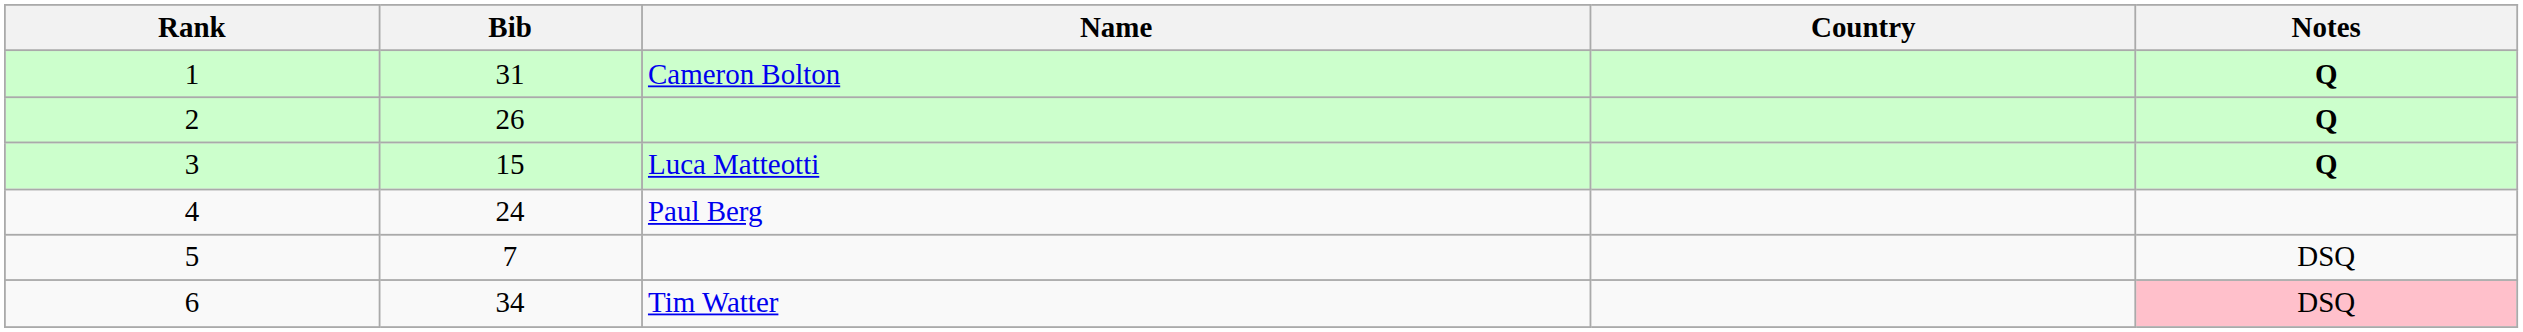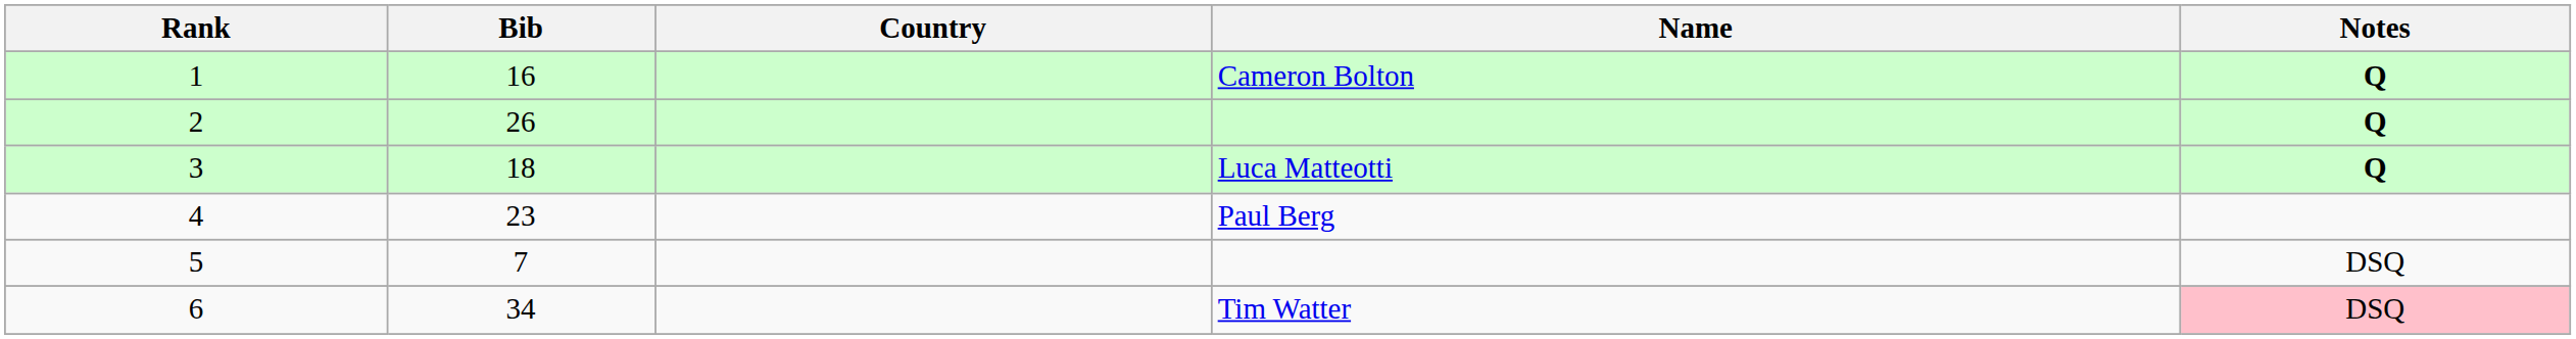 <table class="wikitable" style="text-align:center;" width=70%>
 <tr>
 <th>Rank</th>
 <th>Bib</th>
+<th>Country</th>
 <th>Name</th>
-<th>Country</th>
 <th>Notes</th>
 </tr>
 <tr bgcolor=ccffcc>
 <td>1</td>
-<td>31</td>
+<td>16</td>
+<td align=left></td>
 <td align=left><a href='#'>Cameron Bolton</a></td>
-<td align=left></td>
 <td><strong>Q</strong></td>
 </tr>
 <tr bgcolor=ccffcc>
 <td>2</td>
 <td>26</td>
 <td align=left></td>
 <td align=left></td>
 <td><strong>Q</strong></td>
 </tr>
 <tr bgcolor=ccffcc>
 <td>3</td>
-<td>15</td>
+<td>18</td>
+<td align=left></td>
 <td align=left><a href='#'>Luca Matteotti</a></td>
-<td align=left></td>
 <td><strong>Q</strong></td>
 </tr>
 <tr>
 <td>4</td>
-<td>24</td>
+<td>23</td>
+<td align=left></td>
 <td align=left><a href='#'>Paul Berg</a></td>
-<td align=left></td>
 <td></td>
 </tr>
 <tr>
 <td>5</td>
 <td>7</td>
 <td align=left></td>
 <td align=left></td>
 <td>DSQ</td>
 </tr>
 <tr>
 <td>6</td>
 <td>34</td>
+<td align=left></td>
 <td align=left><a href='#'>Tim Watter</a></td>
-<td align=left></td>
 <td style="background: pink;">DSQ</td>
 </tr>
 </table>
